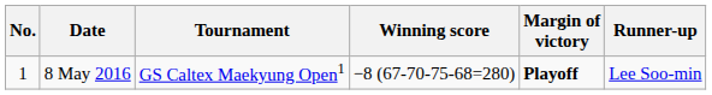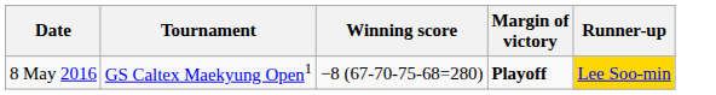 <table class="wikitable" style="font-size:95%;">
 <tr>
-<th>No.</th>
 <th>Date</th>
 <th>Tournament</th>
 <th>Winning score</th>
 <th>Margin of<br>victory</th>
 <th>Runner-up</th>
 </tr>
 <tr>
-<td align=center>1</td>
 <td align=right>8 May <a href='#'>2016</a></td>
 <td><a href='#'>GS Caltex Maekyung Open</a><sup>1</sup></td>
 <td>−8 (67-70-75-68=280)</td>
 <td><strong>Playoff</strong></td>
-<td> <a href='#'>Lee Soo-min</a></td>
+<td style="background: gold;"> <a href='#'>Lee Soo-min</a></td>
 </tr>
 </table>
